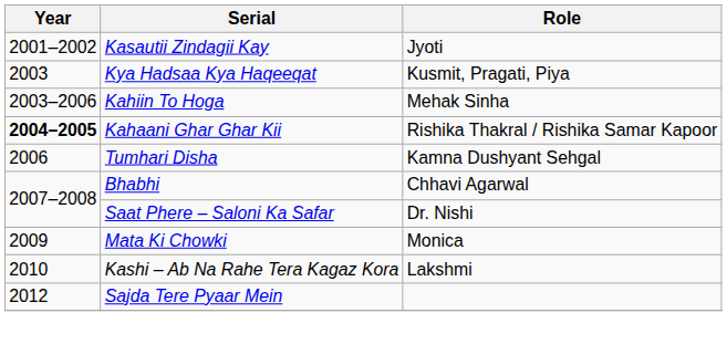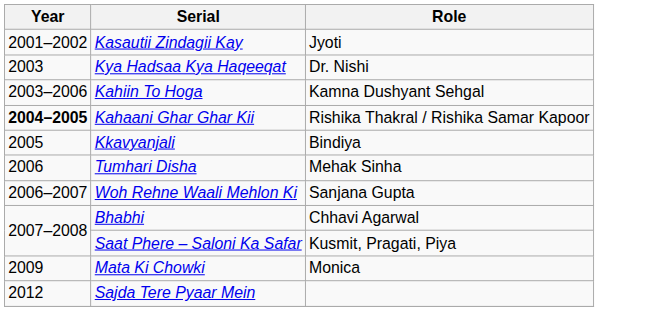 <table class="wikitable sortable">
 <tr>
 <th>Year</th>
 <th>Serial</th>
 <th>Role</th>
 </tr>
 <tr>
 <td>2001–2002</td>
 <td><em><a href='#'> Kasautii Zindagii Kay</a></em></td>
 <td>Jyoti</td>
 </tr>
 <tr>
 <td>2003</td>
 <td><em><a href='#'>Kya Hadsaa Kya Haqeeqat</a></em></td>
-<td>Kusmit, Pragati, Piya</td>
+<td>Dr. Nishi</td>
 </tr>
 <tr>
 <td>2003–2006</td>
 <td><em><a href='#'>Kahiin To Hoga</a></em></td>
-<td>Mehak Sinha</td>
+<td>Kamna Dushyant Sehgal</td>
 </tr>
 <tr>
 <td><strong>2004–2005</strong></td>
 <td><em><a href='#'>Kahaani Ghar Ghar Kii</a></em></td>
 <td>Rishika Thakral / Rishika Samar Kapoor</td>
 </tr>
 <tr>
+<td>2005</td>
+<td><em><a href='#'>Kkavyanjali</a></em></td>
+<td>Bindiya</td>
+</tr>
+<tr>
 <td>2006</td>
 <td><em><a href='#'>Tumhari Disha</a></em></td>
-<td>Kamna Dushyant Sehgal</td>
+<td>Mehak Sinha</td>
+</tr>
+<tr>
+<td>2006–2007</td>
+<td><em><a href='#'>Woh Rehne Waali Mehlon Ki</a></em></td>
+<td>Sanjana Gupta</td>
 </tr>
 <tr>
 <td rowspan="2">2007–2008</td>
 <td><em><a href='#'> Bhabhi</a></em></td>
 <td>Chhavi Agarwal</td>
 </tr>
 <tr>
 <td><em><a href='#'>Saat Phere – Saloni Ka Safar</a></em></td>
-<td>Dr. Nishi</td>
+<td>Kusmit, Pragati, Piya</td>
 </tr>
 <tr>
 <td>2009</td>
 <td><em><a href='#'>Mata Ki Chowki</a></em></td>
 <td>Monica</td>
-</tr>
-<tr>
-<td>2010</td>
-<td><em>Kashi – Ab Na Rahe Tera Kagaz Kora</em></td>
-<td>Lakshmi</td>
 </tr>
 <tr>
 <td>2012</td>
 <td><em><a href='#'>Sajda Tere Pyaar Mein</a></em></td>
 <td></td>
 </tr>
 <tr>
 </tr>
 </table>
